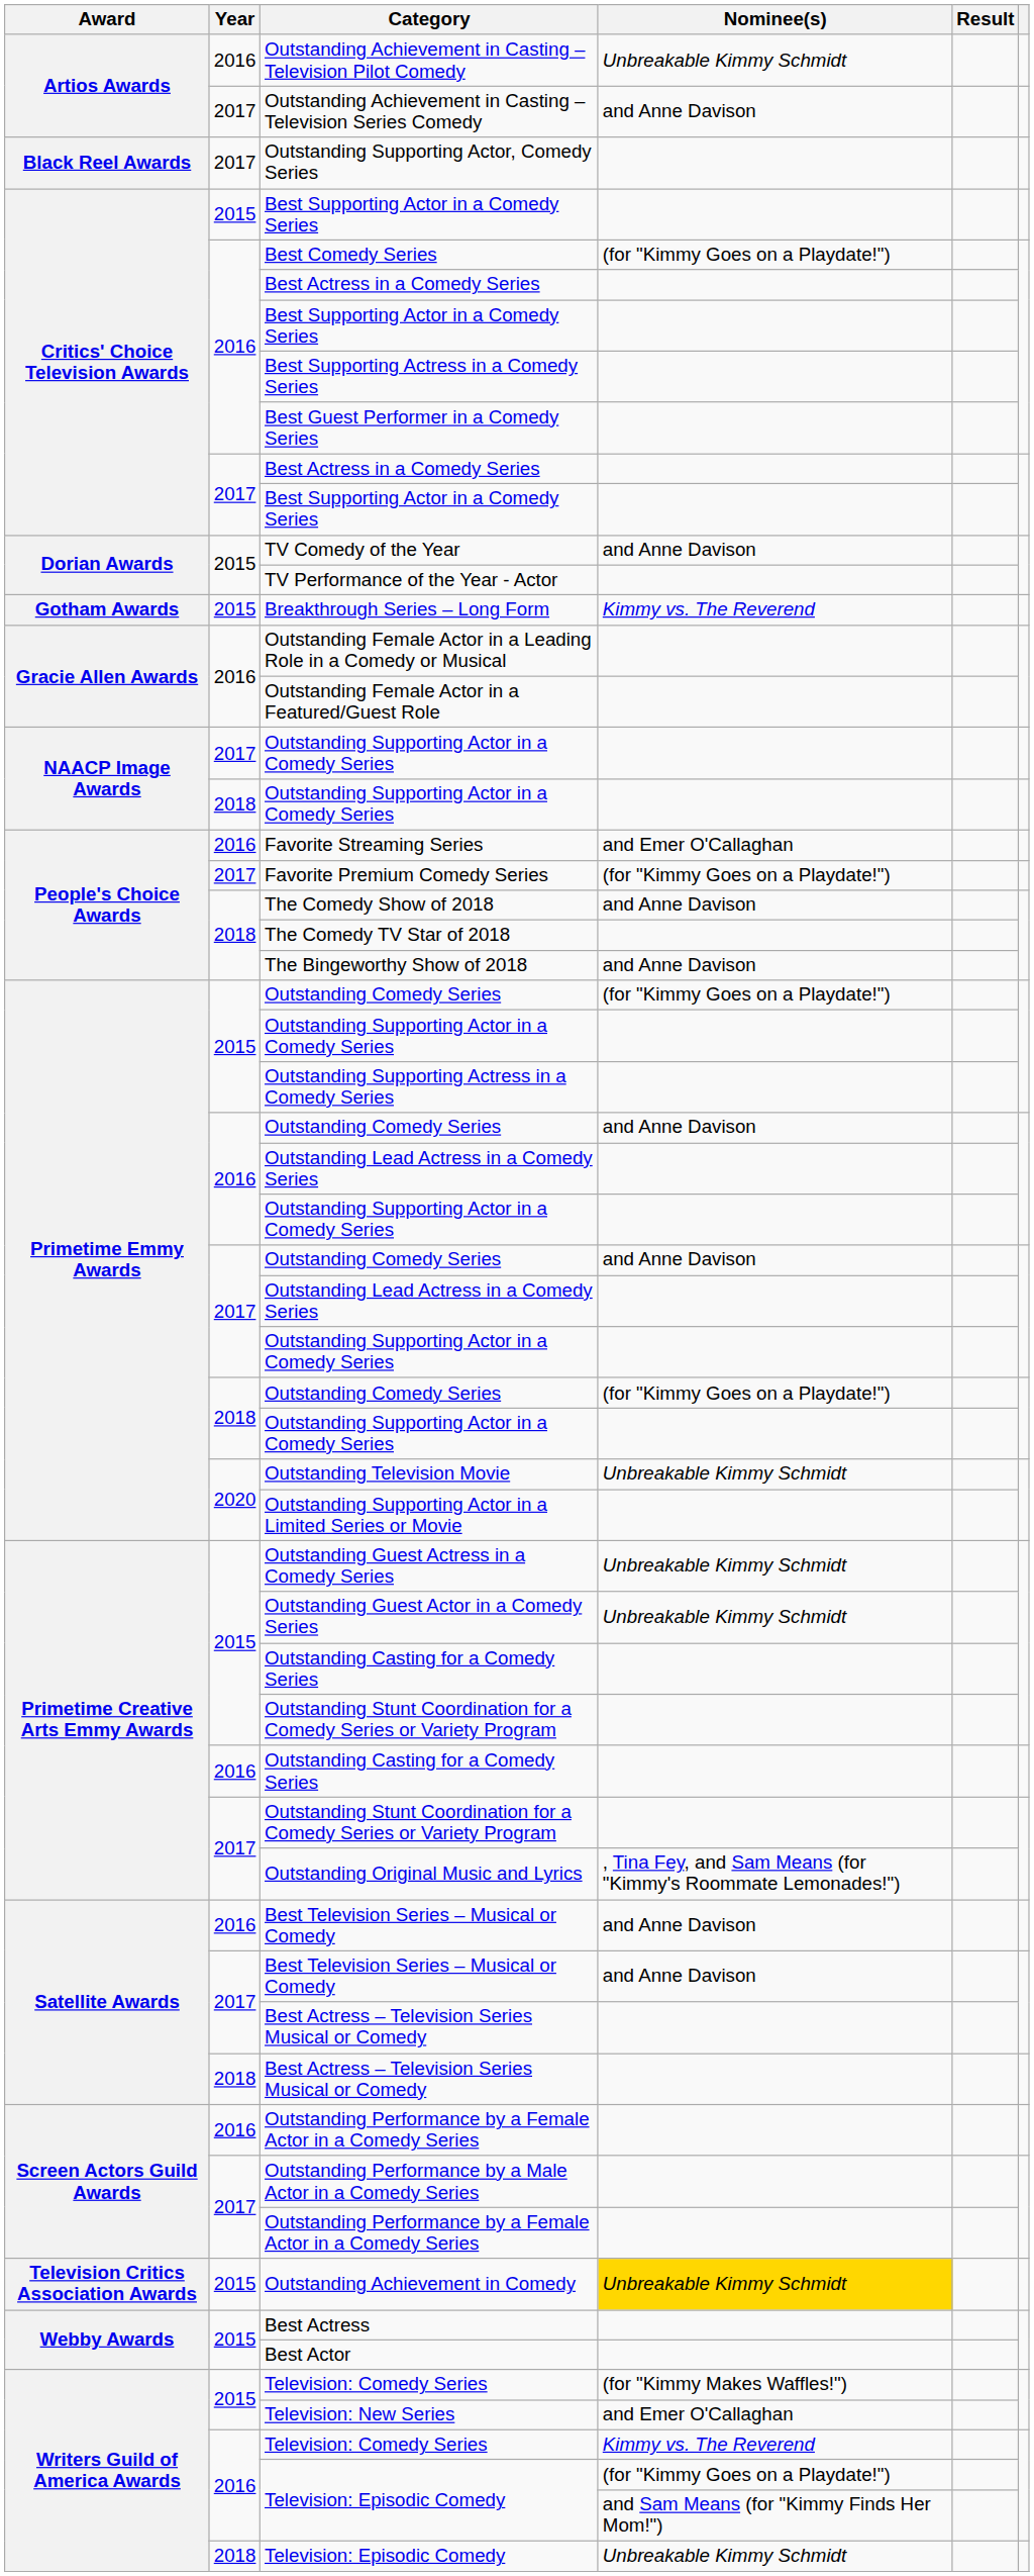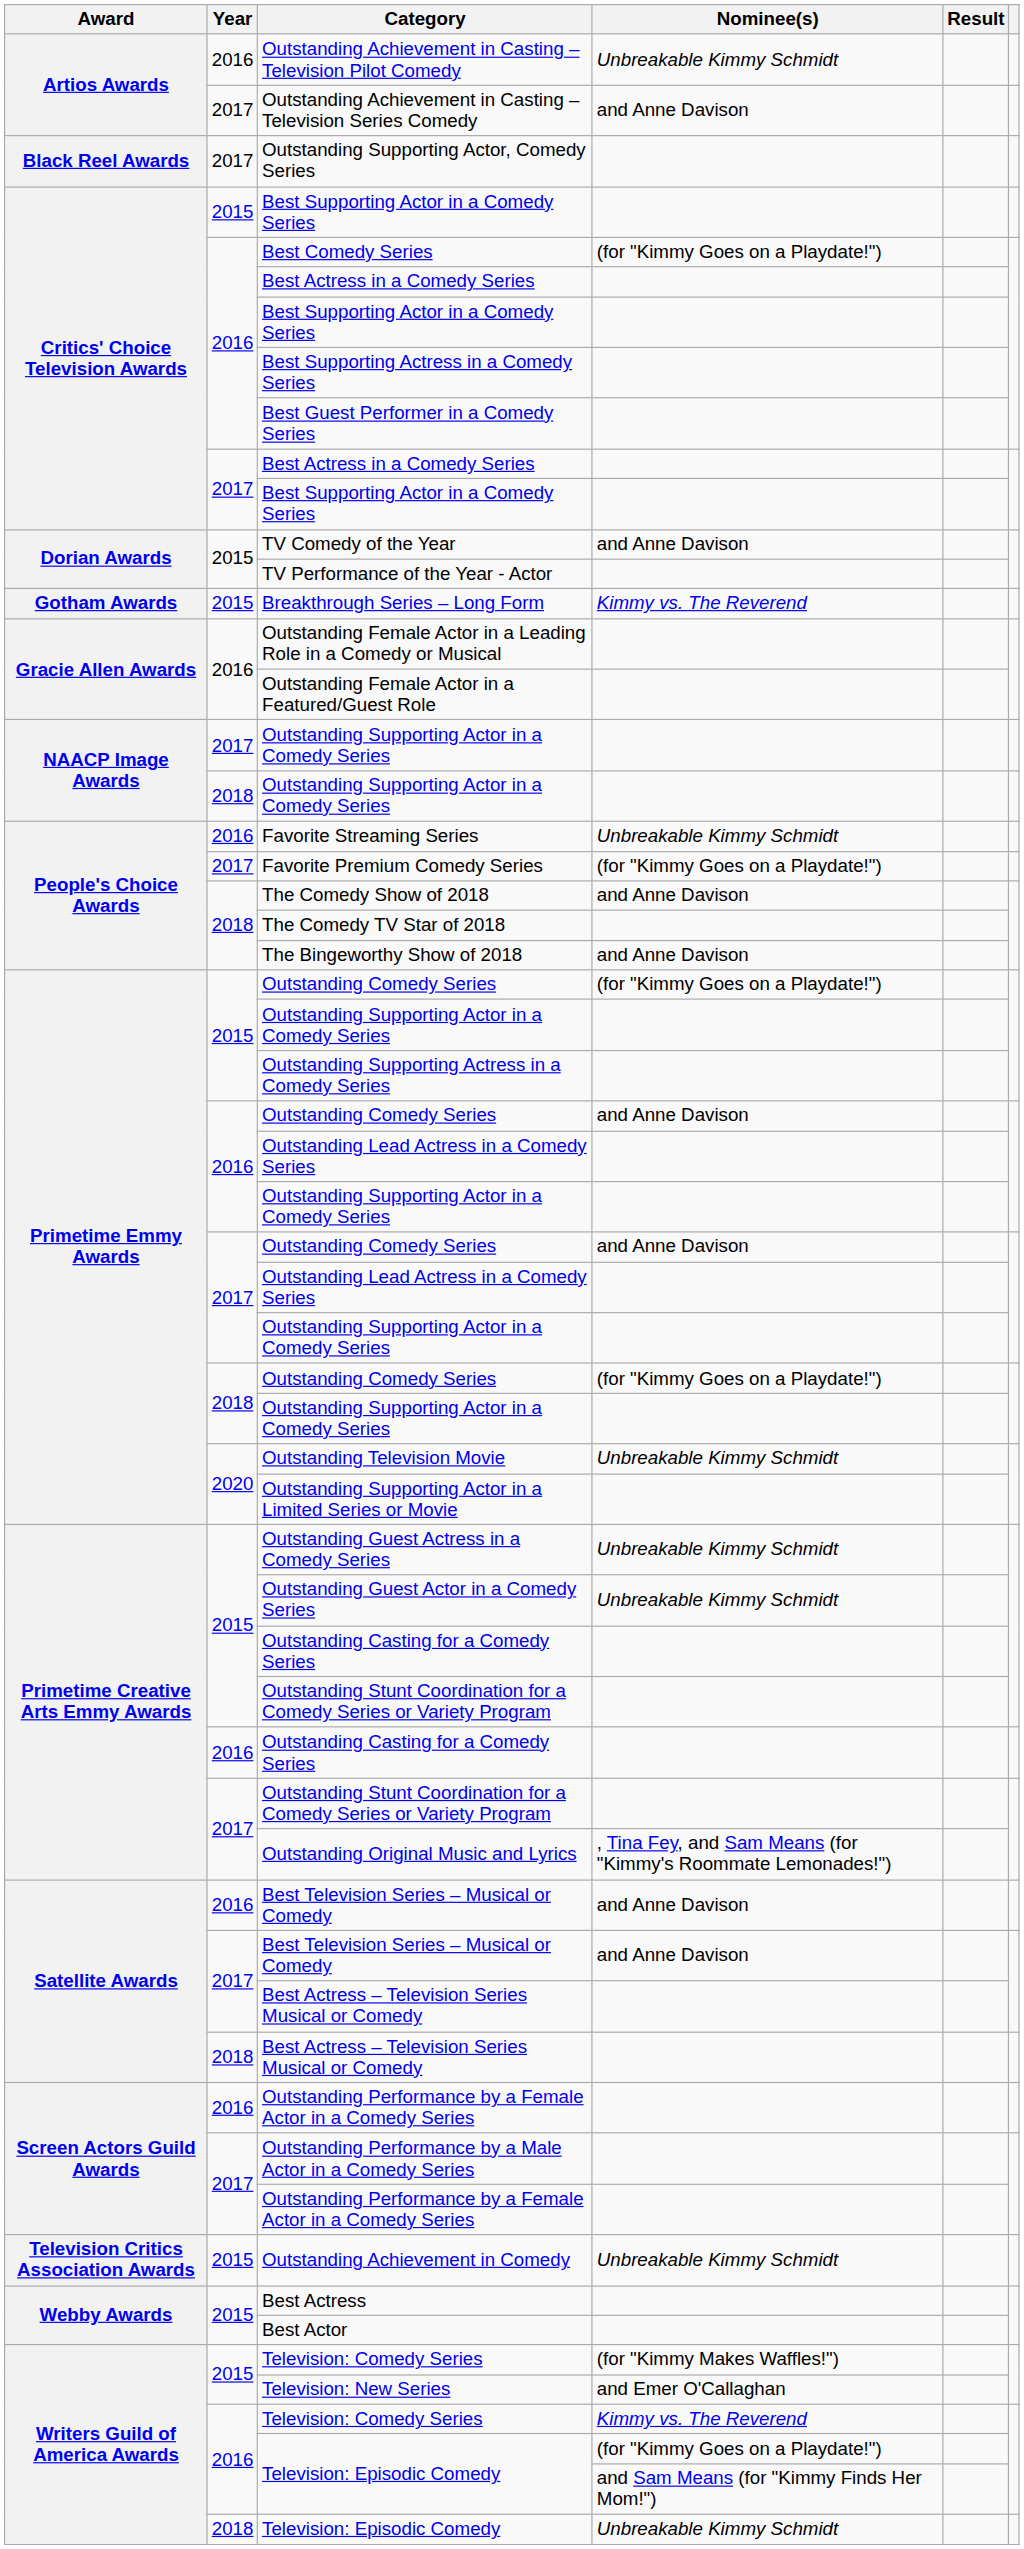 <table class="wikitable sortable plainrowheaders">
 <tr>
 <th scope="col" style="width:20%;">Award</th>
 <th scope="col" style="width:3%;">Year</th>
 <th scope="col" style="width:33%;">Category</th>
 <th scope="col">Nominee(s)</th>
 <th scope="col" style="width:6%;">Result</th>
 <th scope="col" class="unsortable" style="width:1%;"></th>
 </tr>
 <tr>
 <th scope="rowgroup" rowspan="2"><a href='#'>Artios Awards</a></th>
 <td style="text-align: center;">2016</td>
 <td><a href='#'>Outstanding Achievement in Casting – Television Pilot Comedy</a></td>
 <td><em>Unbreakable Kimmy Schmidt</em></td>
 <td></td>
 <td style="text-align: center;"></td>
 </tr>
 <tr>
 <td style="text-align: center;">2017</td>
 <td>Outstanding Achievement in Casting – Television Series Comedy</td>
 <td> and Anne Davison</td>
 <td></td>
 <td style="text-align: center;"></td>
 </tr>
 <tr>
 <th scope="row"><a href='#'>Black Reel Awards</a></th>
 <td style="text-align: center;">2017</td>
 <td>Outstanding Supporting Actor, Comedy Series</td>
 <td></td>
 <td></td>
 <td style="text-align: center;"></td>
 </tr>
 <tr>
 <th scope="rowgroup" rowspan="8"><a href='#'>Critics' Choice Television Awards</a></th>
 <td style="text-align: center;"><a href='#'>2015</a></td>
 <td><a href='#'>Best Supporting Actor in a Comedy Series</a></td>
 <td></td>
 <td></td>
 <td style="text-align: center;"></td>
 </tr>
 <tr>
 <td rowspan="5" style="text-align: center;"><a href='#'>2016</a></td>
 <td><a href='#'>Best Comedy Series</a></td>
 <td> (for "Kimmy Goes on a Playdate!")</td>
 <td></td>
 <td rowspan="5" style="text-align: center;"></td>
 </tr>
 <tr>
 <td><a href='#'>Best Actress in a Comedy Series</a></td>
 <td></td>
 <td></td>
 </tr>
 <tr>
 <td><a href='#'>Best Supporting Actor in a Comedy Series</a></td>
 <td></td>
 <td></td>
 </tr>
 <tr>
 <td><a href='#'>Best Supporting Actress in a Comedy Series</a></td>
 <td></td>
 <td></td>
 </tr>
 <tr>
 <td><a href='#'>Best Guest Performer in a Comedy Series</a></td>
 <td></td>
 <td></td>
 </tr>
 <tr>
 <td rowspan="2" style="text-align: center;"><a href='#'>2017</a></td>
 <td><a href='#'>Best Actress in a Comedy Series</a></td>
 <td></td>
 <td></td>
 <td rowspan="2" style="text-align: center;"></td>
 </tr>
 <tr>
 <td><a href='#'>Best Supporting Actor in a Comedy Series</a></td>
 <td></td>
 <td></td>
 </tr>
 <tr>
 <th scope="rowgroup" rowspan="2"><a href='#'>Dorian Awards</a></th>
 <td rowspan="2" style="text-align: center;">2015</td>
 <td>TV Comedy of the Year</td>
 <td> and Anne Davison</td>
 <td></td>
 <td rowspan="2" style="text-align: center;"></td>
 </tr>
 <tr>
 <td>TV Performance of the Year - Actor</td>
 <td></td>
 <td></td>
 </tr>
 <tr>
 <th scope="row"><a href='#'>Gotham Awards</a></th>
 <td style="text-align: center;"><a href='#'>2015</a></td>
 <td><a href='#'>Breakthrough Series – Long Form</a></td>
 <td><em><a href='#'>Kimmy vs. The Reverend</a></em></td>
 <td></td>
 <td style="text-align: center;"></td>
 </tr>
 <tr>
 <th scope="rowgroup" rowspan="2"><a href='#'>Gracie Allen Awards</a></th>
 <td rowspan="2" style="text-align: center;">2016</td>
 <td>Outstanding Female Actor in a Leading Role in a Comedy or Musical</td>
 <td></td>
 <td></td>
 <td rowspan="2" style="text-align: center;"></td>
 </tr>
 <tr>
 <td>Outstanding Female Actor in a Featured/Guest Role</td>
 <td></td>
 <td></td>
 </tr>
 <tr>
 <th scope="rowgroup" rowspan="2"><a href='#'>NAACP Image Awards</a></th>
 <td style="text-align: center;"><a href='#'>2017</a></td>
 <td><a href='#'>Outstanding Supporting Actor in a Comedy Series</a></td>
 <td></td>
 <td></td>
 <td style="text-align: center;"></td>
 </tr>
 <tr>
 <td style="text-align: center;"><a href='#'>2018</a></td>
 <td><a href='#'>Outstanding Supporting Actor in a Comedy Series</a></td>
 <td></td>
 <td></td>
 <td style="text-align: center;"></td>
 </tr>
 <tr>
 <th scope="rowgroup" rowspan="5"><a href='#'>People's Choice Awards</a></th>
 <td style="text-align: center;"><a href='#'>2016</a></td>
 <td>Favorite Streaming Series</td>
-<td> and Emer O'Callaghan</td>
+<td><em>Unbreakable Kimmy Schmidt</em></td>
 <td></td>
 <td style="text-align: center;"></td>
 </tr>
 <tr>
 <td style="text-align: center;"><a href='#'>2017</a></td>
 <td>Favorite Premium Comedy Series</td>
 <td> (for "Kimmy Goes on a Playdate!")</td>
 <td></td>
 <td style="text-align: center;"></td>
 </tr>
 <tr>
 <td rowspan="3" style="text-align: center;"><a href='#'>2018</a></td>
 <td data-sort-value="Comedy Show of 2018">The Comedy Show of 2018</td>
 <td> and Anne Davison</td>
 <td></td>
 <td rowspan="3" style="text-align: center;"></td>
 </tr>
 <tr>
 <td data-sort-value="Comedy TV Star of 2018">The Comedy TV Star of 2018</td>
 <td></td>
 <td></td>
 </tr>
 <tr>
 <td data-sort-value="Bingeworthy Show of 2018">The Bingeworthy Show of 2018</td>
 <td> and Anne Davison</td>
 <td></td>
 </tr>
 <tr>
 <th scope="rowgroup" rowspan="13"><a href='#'>Primetime Emmy Awards</a></th>
 <td rowspan="3" style="text-align: center;"><a href='#'>2015</a></td>
 <td><a href='#'>Outstanding Comedy Series</a></td>
 <td> (for "Kimmy Goes on a Playdate!")</td>
 <td></td>
 <td rowspan="3" style="text-align: center;"></td>
 </tr>
 <tr>
 <td><a href='#'>Outstanding Supporting Actor in a Comedy Series</a></td>
 <td></td>
 <td></td>
 </tr>
 <tr>
 <td><a href='#'>Outstanding Supporting Actress in a Comedy Series</a></td>
 <td></td>
 <td></td>
 </tr>
 <tr>
 <td rowspan="3" style="text-align: center;"><a href='#'>2016</a></td>
 <td><a href='#'>Outstanding Comedy Series</a></td>
 <td> and Anne Davison</td>
 <td></td>
 <td rowspan="3" style="text-align: center;"></td>
 </tr>
 <tr>
 <td><a href='#'>Outstanding Lead Actress in a Comedy Series</a></td>
 <td></td>
 <td></td>
 </tr>
 <tr>
 <td><a href='#'>Outstanding Supporting Actor in a Comedy Series</a></td>
 <td></td>
 <td></td>
 </tr>
 <tr>
 <td rowspan="3" style="text-align: center;"><a href='#'>2017</a></td>
 <td><a href='#'>Outstanding Comedy Series</a></td>
 <td> and Anne Davison</td>
 <td></td>
 <td rowspan="3" style="text-align: center;"></td>
 </tr>
 <tr>
 <td><a href='#'>Outstanding Lead Actress in a Comedy Series</a></td>
 <td></td>
 <td></td>
 </tr>
 <tr>
 <td><a href='#'>Outstanding Supporting Actor in a Comedy Series</a></td>
 <td></td>
 <td></td>
 </tr>
 <tr>
 <td rowspan="2" style="text-align: center;"><a href='#'>2018</a></td>
 <td><a href='#'>Outstanding Comedy Series</a></td>
 <td> (for "Kimmy Goes on a Playdate!")</td>
 <td></td>
 <td rowspan="2" style="text-align: center;"></td>
 </tr>
 <tr>
 <td><a href='#'>Outstanding Supporting Actor in a Comedy Series</a></td>
 <td></td>
 <td></td>
 </tr>
 <tr>
 <td rowspan="2" style="text-align: center;"><a href='#'>2020</a></td>
 <td><a href='#'>Outstanding Television Movie</a></td>
 <td><em>Unbreakable Kimmy Schmidt</em></td>
 <td></td>
 <td rowspan="2" style="text-align: center;"></td>
 </tr>
 <tr>
 <td><a href='#'>Outstanding Supporting Actor in a Limited Series or Movie</a></td>
 <td></td>
 <td></td>
 </tr>
 <tr>
 <th scope="rowgroup" rowspan="7"><a href='#'>Primetime Creative Arts Emmy Awards</a></th>
 <td rowspan="4" style="text-align: center;"><a href='#'>2015</a></td>
 <td><a href='#'>Outstanding Guest Actress in a Comedy Series</a></td>
 <td><em>Unbreakable Kimmy Schmidt</em></td>
 <td></td>
 <td rowspan="4" style="text-align: center;"></td>
 </tr>
 <tr>
 <td><a href='#'>Outstanding Guest Actor in a Comedy Series</a></td>
 <td><em>Unbreakable Kimmy Schmidt</em></td>
 <td></td>
 </tr>
 <tr>
 <td><a href='#'>Outstanding Casting for a Comedy Series</a></td>
 <td></td>
 <td></td>
 </tr>
 <tr>
 <td><a href='#'>Outstanding Stunt Coordination for a Comedy Series or Variety Program</a></td>
 <td></td>
 <td></td>
 </tr>
 <tr>
 <td style="text-align: center;"><a href='#'>2016</a></td>
 <td><a href='#'>Outstanding Casting for a Comedy Series</a></td>
 <td></td>
 <td></td>
 <td style="text-align: center;"></td>
 </tr>
 <tr>
 <td rowspan="2" style="text-align: center;"><a href='#'>2017</a></td>
 <td><a href='#'>Outstanding Stunt Coordination for a Comedy Series or Variety Program</a></td>
 <td></td>
 <td></td>
 <td rowspan="2" style="text-align: center;"></td>
 </tr>
 <tr>
 <td><a href='#'>Outstanding Original Music and Lyrics</a></td>
 <td>, <a href='#'>Tina Fey</a>, and <a href='#'>Sam Means</a> (for "Kimmy's Roommate Lemonades!")</td>
 <td></td>
 </tr>
 <tr>
 <th scope="rowgroup" rowspan="4"><a href='#'>Satellite Awards</a></th>
 <td style="text-align: center;"><a href='#'>2016</a></td>
 <td><a href='#'>Best Television Series – Musical or Comedy</a></td>
 <td> and Anne Davison</td>
 <td></td>
 <td style="text-align: center;"></td>
 </tr>
 <tr>
 <td rowspan="2" style="text-align: center;"><a href='#'>2017</a></td>
 <td><a href='#'>Best Television Series – Musical or Comedy</a></td>
 <td> and Anne Davison</td>
 <td></td>
 <td rowspan="2" style="text-align: center;"></td>
 </tr>
 <tr>
 <td><a href='#'>Best Actress – Television Series Musical or Comedy</a></td>
 <td></td>
 <td></td>
 </tr>
 <tr>
 <td style="text-align: center;"><a href='#'>2018</a></td>
 <td><a href='#'>Best Actress – Television Series Musical or Comedy</a></td>
 <td></td>
 <td></td>
 <td style="text-align: center;"></td>
 </tr>
 <tr>
 <th scope="rowgroup" rowspan="3"><a href='#'>Screen Actors Guild Awards</a></th>
 <td style="text-align: center;"><a href='#'>2016</a></td>
 <td><a href='#'>Outstanding Performance by a Female Actor in a Comedy Series</a></td>
 <td></td>
 <td></td>
 <td style="text-align: center;"></td>
 </tr>
 <tr>
 <td rowspan="2" style="text-align: center;"><a href='#'>2017</a></td>
 <td><a href='#'>Outstanding Performance by a Male Actor in a Comedy Series</a></td>
 <td></td>
 <td></td>
 <td rowspan="2" style="text-align: center;"></td>
 </tr>
 <tr>
 <td><a href='#'>Outstanding Performance by a Female Actor in a Comedy Series</a></td>
 <td></td>
 <td></td>
 </tr>
 <tr>
 <th scope="row"><a href='#'>Television Critics Association Awards</a></th>
 <td style="text-align:center;"><a href='#'>2015</a></td>
 <td><a href='#'>Outstanding Achievement in Comedy</a></td>
-<td style="background: gold;"><em>Unbreakable Kimmy Schmidt</em></td>
+<td><em>Unbreakable Kimmy Schmidt</em></td>
 <td></td>
 <td style="text-align: center;"></td>
 </tr>
 <tr>
 <th scope="rowgroup" rowspan="2"><a href='#'>Webby Awards</a></th>
 <td rowspan="2" style="text-align: center;"><a href='#'>2015</a></td>
 <td>Best Actress</td>
 <td></td>
 <td></td>
 <td rowspan="2" style="text-align: center;"></td>
 </tr>
 <tr>
 <td>Best Actor</td>
 <td></td>
 <td></td>
 </tr>
 <tr>
 <th scope="rowgroup" rowspan="6"><a href='#'>Writers Guild of America Awards</a></th>
 <td rowspan="2" style="text-align: center;"><a href='#'>2015</a></td>
 <td><a href='#'>Television: Comedy Series</a></td>
 <td> (for "Kimmy Makes Waffles!")</td>
 <td></td>
 <td rowspan="2" style="text-align: center;"></td>
 </tr>
 <tr>
 <td><a href='#'>Television: New Series</a></td>
 <td> and Emer O'Callaghan</td>
 <td></td>
 </tr>
 <tr>
 <td rowspan="3" style="text-align: center;"><a href='#'>2016</a></td>
 <td><a href='#'>Television: Comedy Series</a></td>
 <td><em><a href='#'>Kimmy vs. The Reverend</a></em></td>
 <td></td>
 <td rowspan="3" style="text-align: center;"></td>
 </tr>
 <tr>
 <td rowspan="2"><a href='#'>Television: Episodic Comedy</a></td>
 <td> (for "Kimmy Goes on a Playdate!")</td>
 <td></td>
 </tr>
 <tr>
 <td> and <a href='#'>Sam Means</a> (for "Kimmy Finds Her Mom!")</td>
 <td></td>
 </tr>
 <tr>
 <td style="text-align: center;"><a href='#'>2018</a></td>
 <td><a href='#'>Television: Episodic Comedy</a></td>
 <td><em>Unbreakable Kimmy Schmidt</em></td>
 <td></td>
 <td style="text-align: center;"></td>
 </tr>
 <tr>
 </tr>
 </table>
